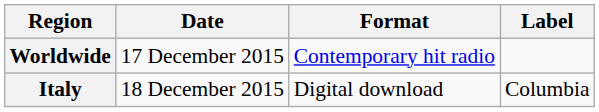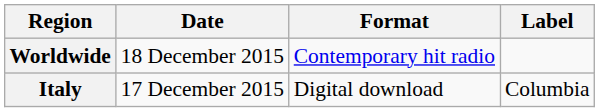 <table class="wikitable plainrowheaders">
 <tr>
 <th scope="col">Region</th>
 <th scope="col">Date</th>
 <th scope="col">Format</th>
 <th scope="col">Label</th>
 </tr>
 <tr>
 <th scope="row">Worldwide</th>
-<td>17 December 2015</td>
+<td>18 December 2015</td>
 <td><a href='#'>Contemporary hit radio</a></td>
 <td></td>
 </tr>
 <tr>
 <th scope="row">Italy</th>
-<td>18 December 2015</td>
+<td>17 December 2015</td>
 <td>Digital download</td>
 <td>Columbia</td>
 </tr>
 </table>
